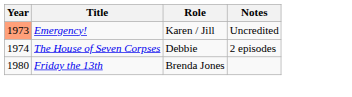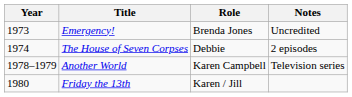 <table class="wikitable sortable">
 <tr>
 <th>Year</th>
 <th>Title</th>
 <th>Role</th>
 <th class = "unsortable">Notes</th>
 </tr>
 <tr>
-<td style="background: lightsalmon;">1973</td>
+<td>1973</td>
 <td><em><a href='#'>Emergency!</a></em></td>
-<td>Karen / Jill</td>
+<td>Brenda Jones</td>
 <td>Uncredited</td>
 </tr>
 <tr>
 <td>1974</td>
 <td><em><a href='#'>The House of Seven Corpses</a></em></td>
 <td>Debbie</td>
 <td>2 episodes</td>
 </tr>
 <tr>
+<td>1978–1979</td>
+<td><em><a href='#'>Another World</a></em></td>
+<td>Karen Campbell</td>
+<td>Television series</td>
+</tr>
+<tr>
 <td>1980</td>
 <td><em><a href='#'>Friday the 13th</a></em></td>
-<td>Brenda Jones</td>
+<td>Karen / Jill</td>
 <td></td>
 </tr>
 </table>
